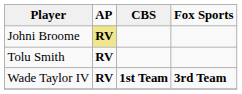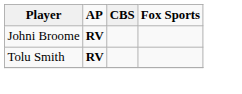 <table class="wikitable" style="white-space:nowrap; font-size:90%;">
 <tr>
 <td style="text-align:center; background:#f0f0f0;"><strong>Player</strong></td>
 <td><strong>AP</strong></td>
 <td style="text-align:center; background:#f0f0f0;"><strong>CBS</strong></td>
 <td><strong>Fox Sports</strong></td>
 </tr>
 <tr>
 <td>Johni Broome</td>
-<td style="background: khaki;"><strong>RV</strong></td>
+<td><strong>RV</strong></td>
 <td></td>
 <td></td>
 </tr>
 <tr>
 <td>Tolu Smith</td>
 <td><strong>RV</strong></td>
 <td></td>
 <td></td>
 </tr>
 <tr>
-<td>Wade Taylor IV</td>
-<td><strong>RV</strong></td>
-<td><strong>1st Team</strong></td>
-<td><strong>3rd Team</strong></td>
-</tr>
-<tr>
 </tr>
 </table>
